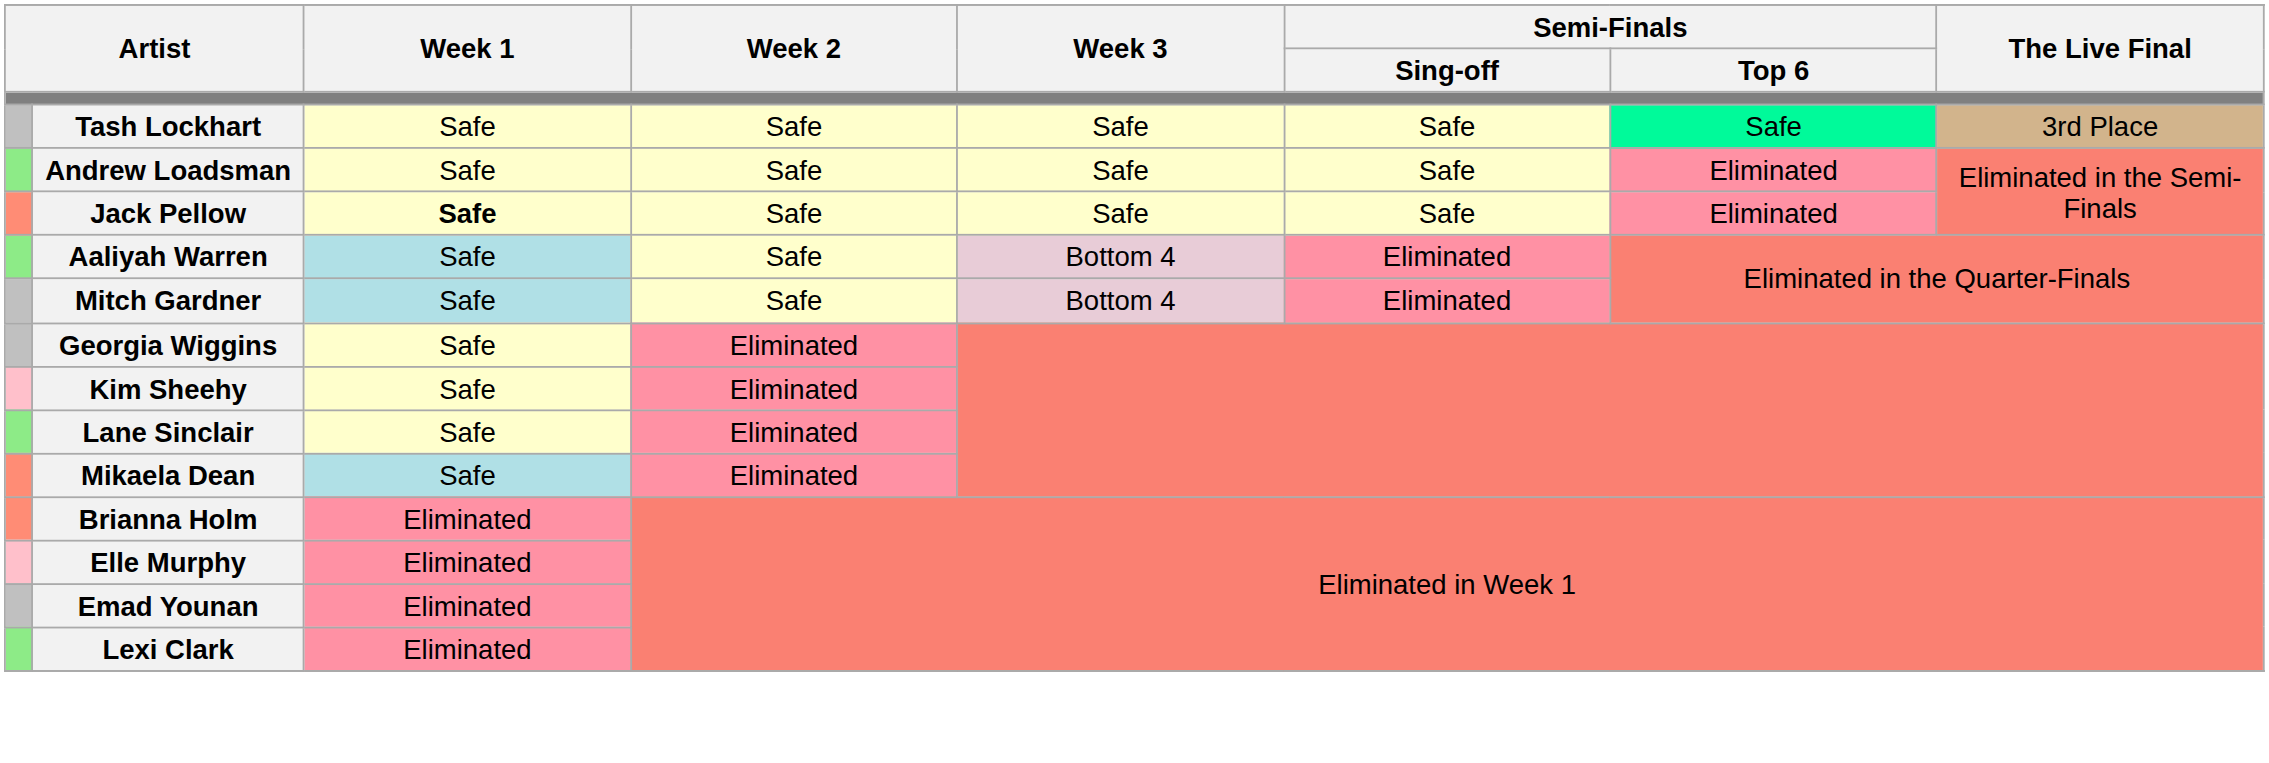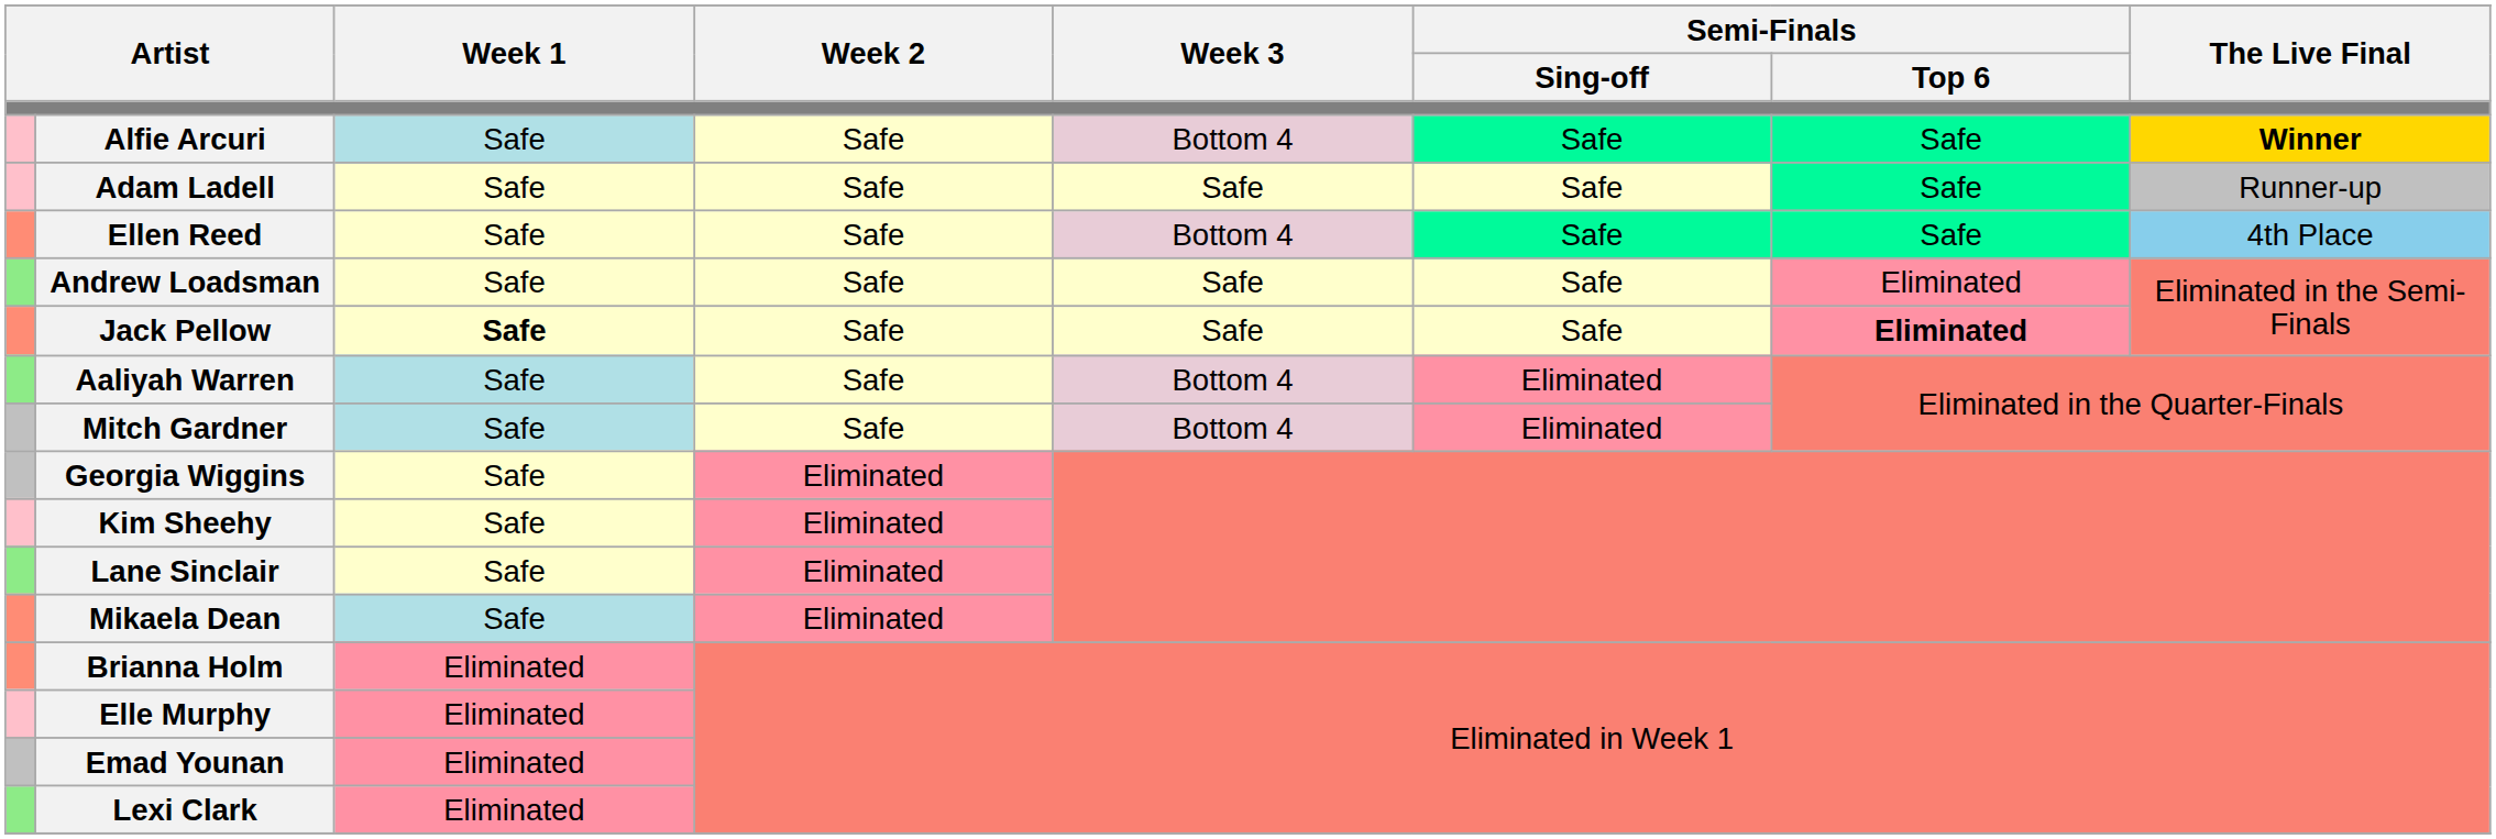 <table class="wikitable"  style="text-align:center; font-size:95%; width:auto;">
 <tr>
 </tr>
 <tr>
 <th rowspan="2" style="width:11%;" colspan="2">Artist</th>
 <th rowspan="2" style="width:12%;">Week 1</th>
 <th rowspan="2" style="width:12%;">Week 2</th>
 <th rowspan="2" style="width:12%;">Week 3</th>
 <th colspan="2" style="width:24%;">Semi-Finals</th>
 <th rowspan="2" style="width:12%;">The Live Final</th>
 </tr>
 <tr>
 <th style="width:12%;">Sing-off</th>
 <th style="width:12%;">Top 6</th>
 </tr>
 <tr>
 <th colspan="8" style="background:gray;"></th>
 </tr>
 <tr>
-<th style="background:silver;"></th>
-<th>Tash Lockhart</th>
+<th style="background:pink;"></th>
+<th>Alfie Arcuri</th>
+<td style="background:powderblue">Safe</td>
+<td style="background:#FFFFCC">Safe</td>
+<td style="background:#E8CCD7">Bottom 4</td>
+<td style="background:#00FA9A">Safe</td>
+<td style="background:#00FA9A">Safe</td>
+<td style="background:gold"><strong>Winner</strong></td>
+</tr>
+<tr>
+<th style="background:pink;"></th>
+<th>Adam Ladell</th>
 <td style="background:#FFFFCC">Safe</td>
 <td style="background:#FFFFCC">Safe</td>
 <td style="background:#FFFFCC">Safe</td>
 <td style="background:#FFFFCC">Safe</td>
 <td style="background:#00FA9A">Safe</td>
-<td style="background:tan">3rd Place</td>
+<td style="background:silver">Runner-up</td>
+</tr>
+<tr>
+<th style="background:#ff8c75"></th>
+<th>Ellen Reed</th>
+<td style="background:#FFFFCC">Safe</td>
+<td style="background:#FFFFCC">Safe</td>
+<td style="background:#E8CCD7">Bottom 4</td>
+<td style="background:#00FA9A">Safe</td>
+<td style="background:#00FA9A">Safe</td>
+<td style="background:skyblue">4th Place</td>
 </tr>
 <tr>
 <th style="background:#8deb87;"></th>
 <th>Andrew Loadsman</th>
 <td style="background:#FFFFCC">Safe</td>
 <td style="background:#FFFFCC">Safe</td>
 <td style="background:#FFFFCC">Safe</td>
 <td style="background:#FFFFCC">Safe</td>
 <td style="background:#FF91A4">Eliminated</td>
 <td rowspan="2" style="background:salmon">Eliminated in the Semi-Finals</td>
 </tr>
 <tr>
 <th style="background:#ff8c75"></th>
 <th>Jack Pellow</th>
 <td style="background:#FFFFCC"><strong>Safe</strong></td>
 <td style="background:#FFFFCC">Safe</td>
 <td style="background:#FFFFCC">Safe</td>
 <td style="background:#FFFFCC">Safe</td>
-<td style="background:#FF91A4">Eliminated</td>
+<td style="background:#FF91A4"><strong>Eliminated</strong></td>
 </tr>
 <tr>
 <th width="1%" style="background:#8deb87;"></th>
 <th width="10%">Aaliyah Warren</th>
 <td style="background:powderblue">Safe</td>
 <td style="background:#FFFFCC">Safe</td>
 <td style="background:#E8CCD7">Bottom 4</td>
 <td style="background:#FF91A4">Eliminated</td>
 <td colspan="2" rowspan="2" style="background:salmon">Eliminated in the Quarter-Finals</td>
 </tr>
 <tr>
 <th style="background:silver;"></th>
 <th>Mitch Gardner</th>
 <td style="background:powderblue">Safe</td>
 <td style="background:#FFFFCC">Safe</td>
 <td style="background:#E8CCD7">Bottom 4</td>
 <td style="background:#FF91A4">Eliminated</td>
 </tr>
 <tr>
 <th style="background:silver;"></th>
 <th>Georgia Wiggins</th>
 <td style="background:#FFFFCC">Safe</td>
 <td style="background:#FF91A4">Eliminated</td>
 <td colspan="4" rowspan="4" style="background:salmon"></td>
 </tr>
 <tr>
 <th style="background:pink;"></th>
 <th>Kim Sheehy</th>
 <td style="background:#FFFFCC">Safe</td>
 <td style="background:#FF91A4">Eliminated</td>
 </tr>
 <tr>
 <th style="background:#8deb87;"></th>
 <th>Lane Sinclair</th>
 <td style="background:#FFFFCC">Safe</td>
 <td style="background:#FF91A4">Eliminated</td>
 </tr>
 <tr>
 <th style="background:#ff8c75"></th>
 <th>Mikaela Dean</th>
 <td style="background:powderblue">Safe</td>
 <td style="background:#FF91A4">Eliminated</td>
 </tr>
 <tr>
 <th style="background:#ff8c75"></th>
 <th>Brianna Holm</th>
 <td style="background:#FF91A4">Eliminated</td>
 <td colspan="5" rowspan="4" style="background:salmon">Eliminated in Week 1</td>
 </tr>
 <tr>
 <th style="background:pink;"></th>
 <th>Elle Murphy</th>
 <td style="background:#FF91A4">Eliminated</td>
 </tr>
 <tr>
 <th style="background:silver;"></th>
 <th>Emad Younan</th>
 <td style="background:#FF91A4">Eliminated</td>
 </tr>
 <tr>
 <th style="background:#8deb87;"></th>
 <th>Lexi Clark</th>
 <td style="background:#FF91A4">Eliminated</td>
 </tr>
 <tr>
 </tr>
 </table>
